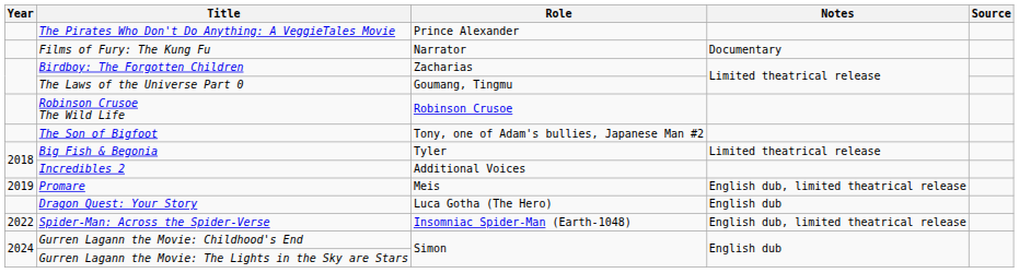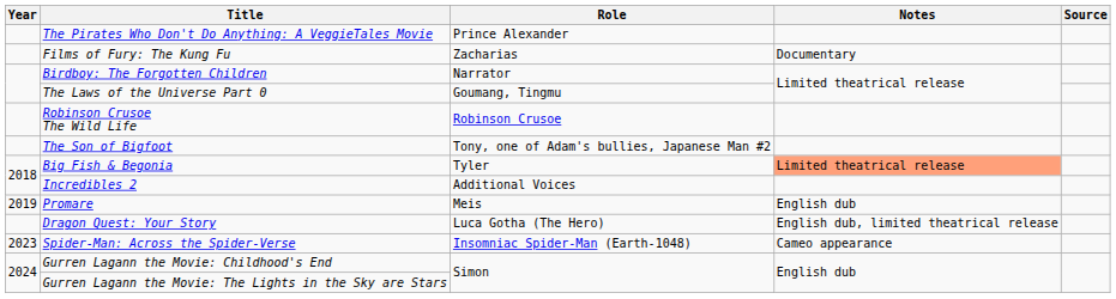 <table class="wikitable sortable plainrowheaders">
 <tr>
 <th>Year</th>
 <th>Title</th>
 <th>Role</th>
 <th class="unsortable">Notes</th>
 <th class="unsortable">Source</th>
 </tr>
 <tr>
 <td></td>
 <td><em><a href='#'>The Pirates Who Don't Do Anything: A VeggieTales Movie</a></em></td>
 <td>Prince Alexander</td>
 <td></td>
 <td></td>
 </tr>
 <tr>
 <td></td>
 <td><em>Films of Fury: The Kung Fu </em> </td>
-<td>Narrator</td>
+<td>Zacharias</td>
 <td>Documentary</td>
 <td></td>
 </tr>
 <tr>
 <td rowspan="2"></td>
 <td><em><a href='#'>Birdboy: The Forgotten Children</a></em></td>
-<td>Zacharias</td>
+<td>Narrator</td>
 <td rowspan="2">Limited theatrical release</td>
 <td></td>
 </tr>
 <tr>
 <td><em>The Laws of the Universe Part 0</em></td>
 <td>Goumang, Tingmu</td>
 <td></td>
 </tr>
 <tr>
 <td></td>
 <td><em><a href='#'>Robinson Crusoe</a></em><br> <em>The Wild Life</em></td>
 <td><a href='#'>Robinson Crusoe</a> </td>
 <td> </td>
 <td></td>
 </tr>
 <tr>
 <td></td>
 <td><em><a href='#'>The Son of Bigfoot</a></em></td>
 <td>Tony, one of Adam's bullies, Japanese Man #2</td>
 <td> </td>
 <td></td>
 </tr>
 <tr>
 <td rowspan="2">2018</td>
 <td><em><a href='#'>Big Fish & Begonia</a></em></td>
 <td>Tyler</td>
-<td>Limited theatrical release</td>
+<td style="background: lightsalmon;">Limited theatrical release</td>
 <td></td>
 </tr>
 <tr>
 <td><em><a href='#'>Incredibles 2</a></em></td>
 <td>Additional Voices</td>
 <td></td>
 <td></td>
 </tr>
 <tr>
 <td>2019</td>
 <td><em><a href='#'>Promare</a></em></td>
 <td>Meis</td>
-<td>English dub, limited theatrical release</td>
+<td>English dub</td>
 <td></td>
 </tr>
 <tr>
 <td></td>
 <td><em><a href='#'>Dragon Quest: Your Story</a></em></td>
 <td>Luca Gotha (The Hero)</td>
-<td>English dub</td>
+<td>English dub, limited theatrical release</td>
 <td></td>
 </tr>
 <tr>
-<td>2022</td>
+<td>2023</td>
 <td><em><a href='#'>Spider-Man: Across the Spider-Verse</a></em></td>
 <td><a href='#'>Insomniac Spider-Man</a> (Earth-1048)</td>
-<td>English dub, limited theatrical release</td>
+<td>Cameo appearance</td>
 <td></td>
 </tr>
 <tr>
 <td rowspan="2">2024</td>
 <td><em>Gurren Lagann the Movie: Childhood's End</em></td>
 <td rowspan="2">Simon</td>
 <td rowspan="2">English dub</td>
 <td rowspan="2"></td>
 </tr>
 <tr>
 <td><em>Gurren Lagann the Movie: The Lights in the Sky are Stars</em></td>
 </tr>
 </table>
